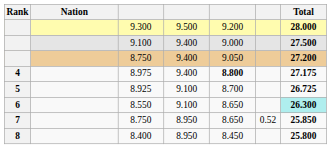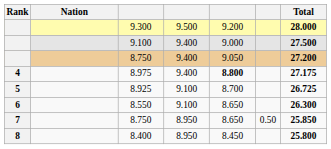 <table class="wikitable sortable" style="text-align:center; font-size:85%">
 <tr>
 <th scope="col" style="width:25px;">Rank</th>
 <th ! scope="col" style="width:120px;">Nation</th>
 <th ! scope="col" style="width:60px;"></th>
 <th ! scope="col" style="width:60px;"></th>
 <th ! scope="col" style="width:60px;"></th>
 <th ! scope="col" style="width:30px;"></th>
 <th ! scope="col" style="width:60px;">Total</th>
 </tr>
 <tr bgcolor=fffcaf>
 <th scope=row></th>
 <td align=left></td>
 <td>9.300</td>
 <td>9.500</td>
 <td>9.200</td>
 <td></td>
 <td><strong>28.000</strong></td>
 </tr>
 <tr bgcolor=e5e5e5>
 <th scope=row></th>
 <td align=left></td>
 <td>9.100</td>
 <td>9.400</td>
 <td>9.000</td>
 <td></td>
 <td><strong>27.500</strong></td>
 </tr>
 <tr bgcolor=eecc99>
 <th scope=row></th>
 <td align=left></td>
 <td>8.750</td>
 <td>9.400</td>
 <td>9.050</td>
 <td></td>
 <td><strong>27.200</strong></td>
 </tr>
 <tr>
 <th scope=row>4</th>
 <td align=left></td>
 <td>8.975</td>
 <td>9.400</td>
 <td><strong>8.800</strong></td>
 <td></td>
 <td><strong>27.175</strong></td>
 </tr>
 <tr>
 <th scope=row>5</th>
 <td align=left></td>
 <td>8.925</td>
 <td>9.100</td>
 <td>8.700</td>
 <td></td>
 <td><strong>26.725</strong></td>
 </tr>
 <tr>
 <th scope=row>6</th>
 <td align=left></td>
 <td>8.550</td>
 <td>9.100</td>
 <td>8.650</td>
 <td></td>
-<td style="background: paleturquoise;"><strong>26.300</strong></td>
+<td><strong>26.300</strong></td>
 </tr>
 <tr>
 <th scope=row>7</th>
 <td align=left></td>
 <td>8.750</td>
 <td>8.950</td>
 <td>8.650</td>
-<td>0.52</td>
+<td>0.50</td>
 <td><strong>25.850</strong></td>
 </tr>
 <tr>
 <th scope=row>8</th>
 <td align=left></td>
 <td>8.400</td>
 <td>8.950</td>
 <td>8.450</td>
 <td></td>
 <td><strong>25.800</strong></td>
 </tr>
 </table>
